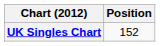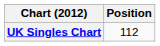 <table class="wikitable plainrowheaders sortable" style="text-align:center;">
 <tr>
 <th scope="col">Chart (2012)</th>
 <th scope="col">Position</th>
 </tr>
 <tr>
 <th scope="row"><a href='#'>UK Singles Chart</a></th>
-<td>152</td>
+<td>112</td>
 </tr>
 </table>
